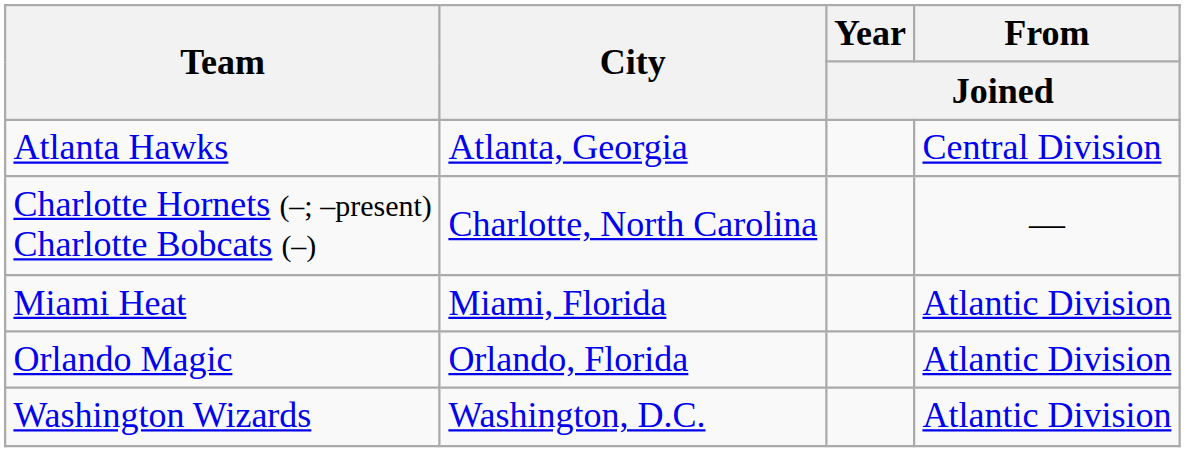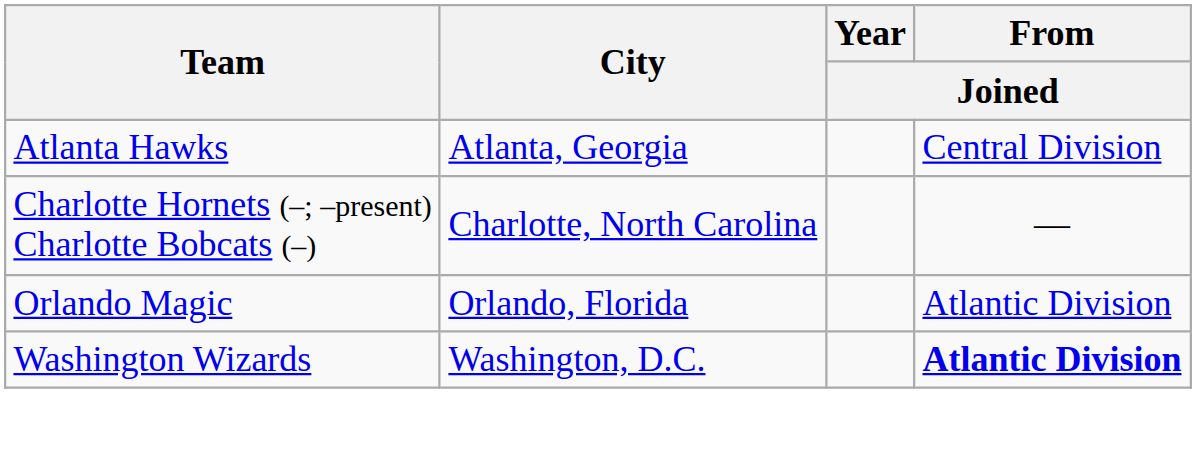 <table class="wikitable sortable">
 <tr>
 <th rowspan="2">Team</th>
 <th rowspan="2">City</th>
 <th>Year</th>
 <th>From</th>
 </tr>
 <tr class="unsortable">
 <th colspan="2">Joined</th>
 </tr>
 <tr>
 <td><a href='#'>Atlanta Hawks</a></td>
 <td><a href='#'>Atlanta, Georgia</a></td>
 <td></td>
 <td><a href='#'>Central Division</a></td>
 </tr>
 <tr>
 <td><a href='#'>Charlotte Hornets</a> <small>(–; –present)</small><br><a href='#'>Charlotte Bobcats</a> <small>(–)</small></td>
 <td><a href='#'>Charlotte, North Carolina</a></td>
 <td></td>
 <td align="center">—</td>
 </tr>
 <tr>
-<td><a href='#'>Miami Heat</a></td>
-<td><a href='#'>Miami, Florida</a></td>
-<td></td>
-<td><a href='#'>Atlantic Division</a></td>
-</tr>
-<tr>
 <td><a href='#'>Orlando Magic</a></td>
 <td><a href='#'>Orlando, Florida</a></td>
 <td></td>
 <td><a href='#'>Atlantic Division</a></td>
 </tr>
 <tr>
 <td><a href='#'>Washington Wizards</a></td>
 <td><a href='#'>Washington, D.C.</a></td>
 <td></td>
-<td><a href='#'>Atlantic Division</a></td>
+<td><strong><a href='#'>Atlantic Division</a></strong></td>
 </tr>
 </table>
